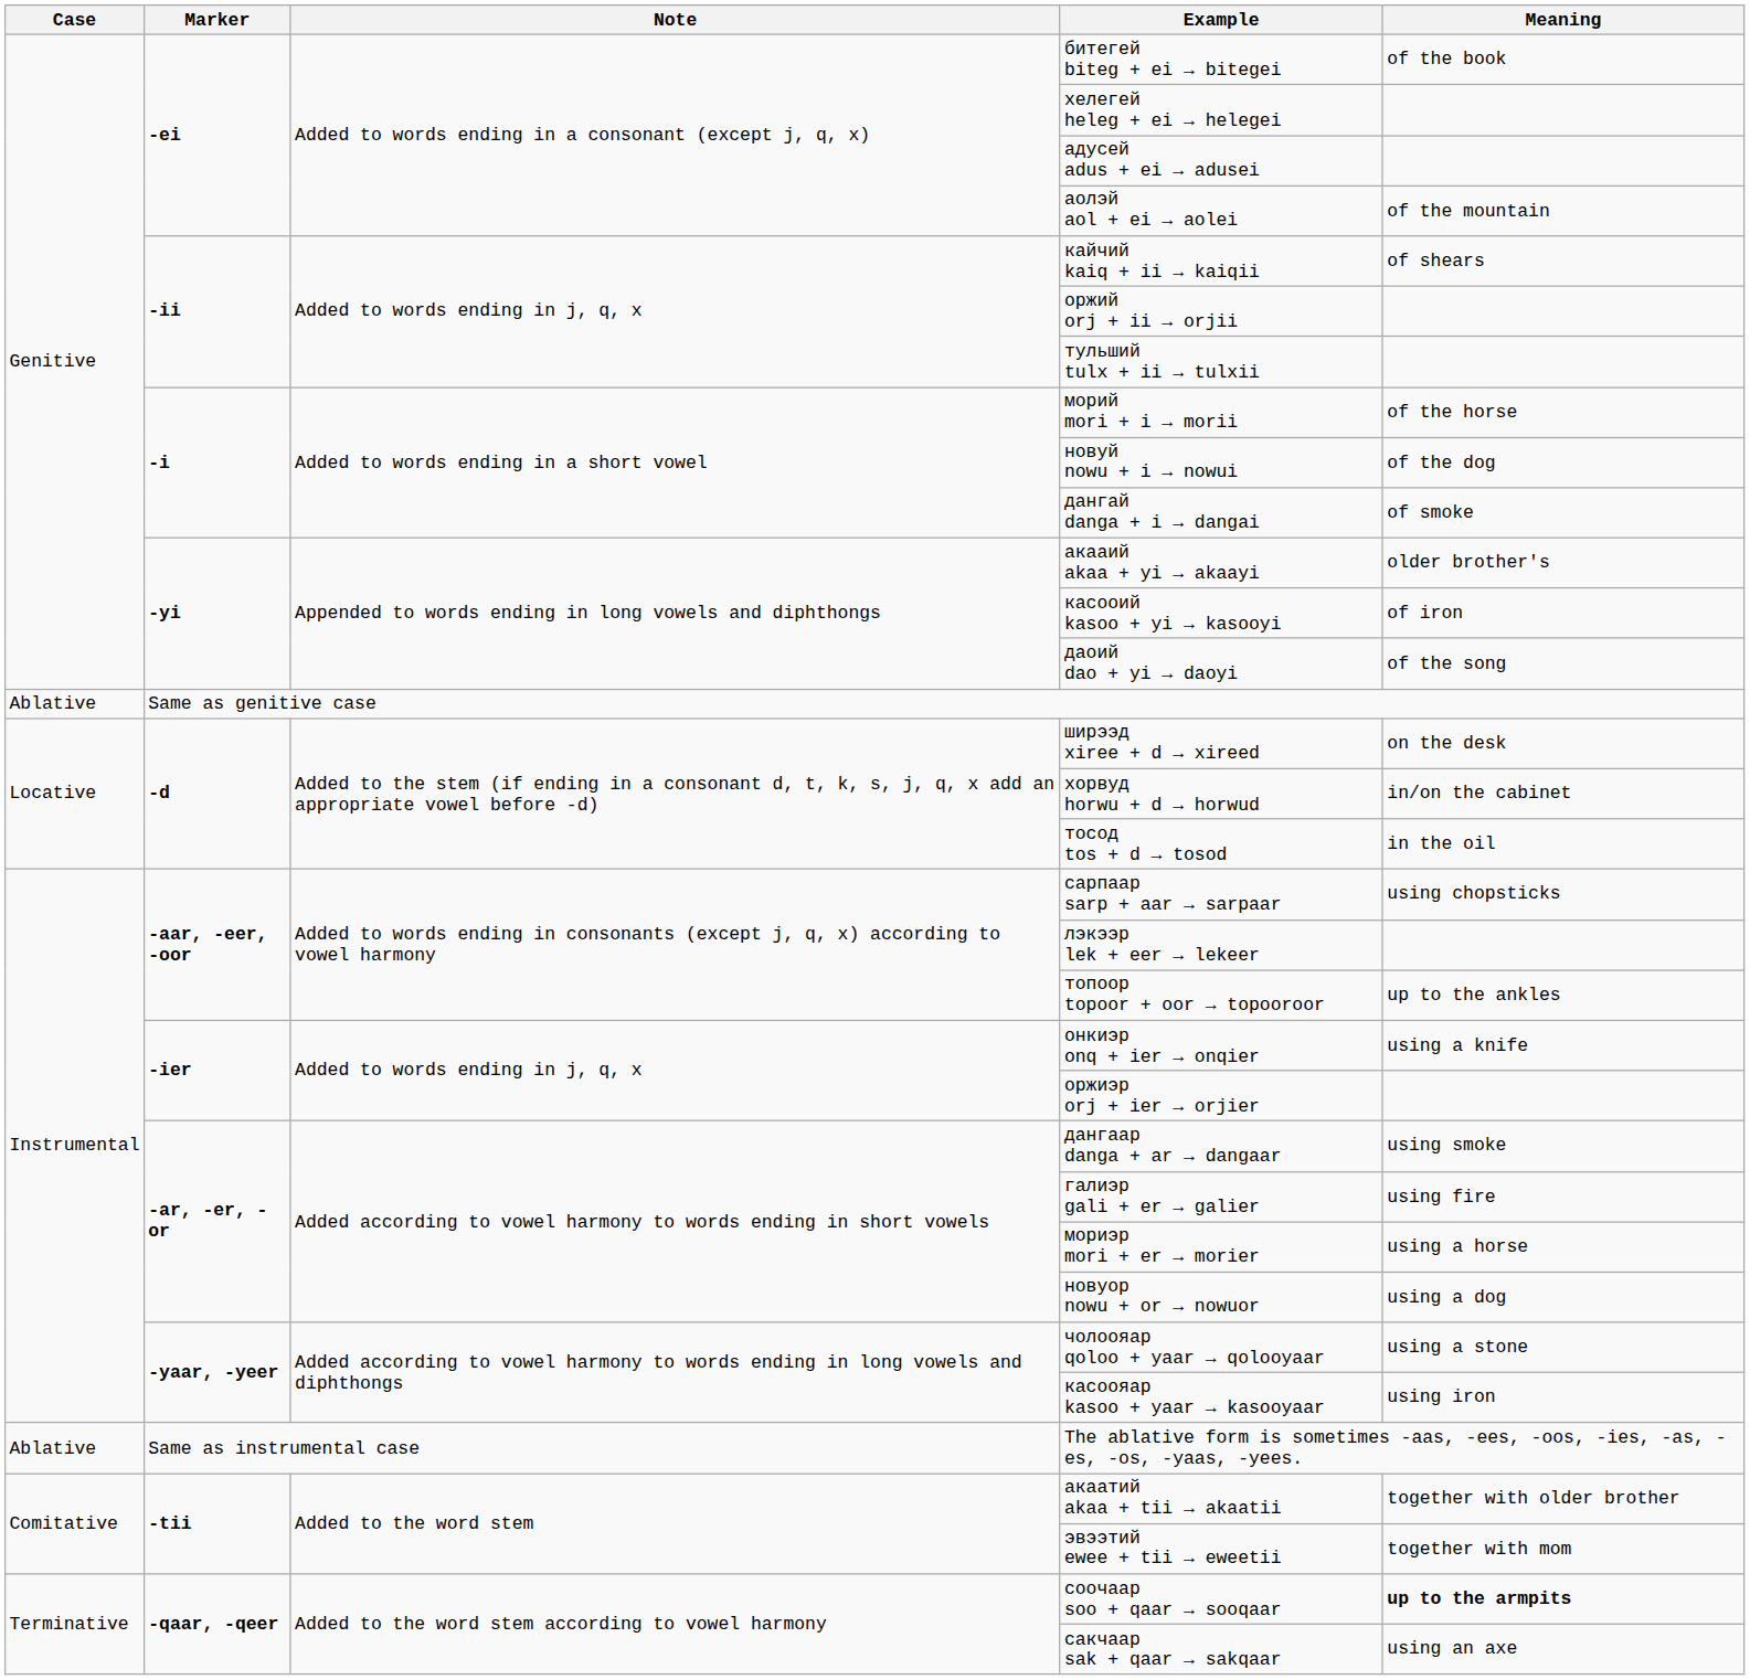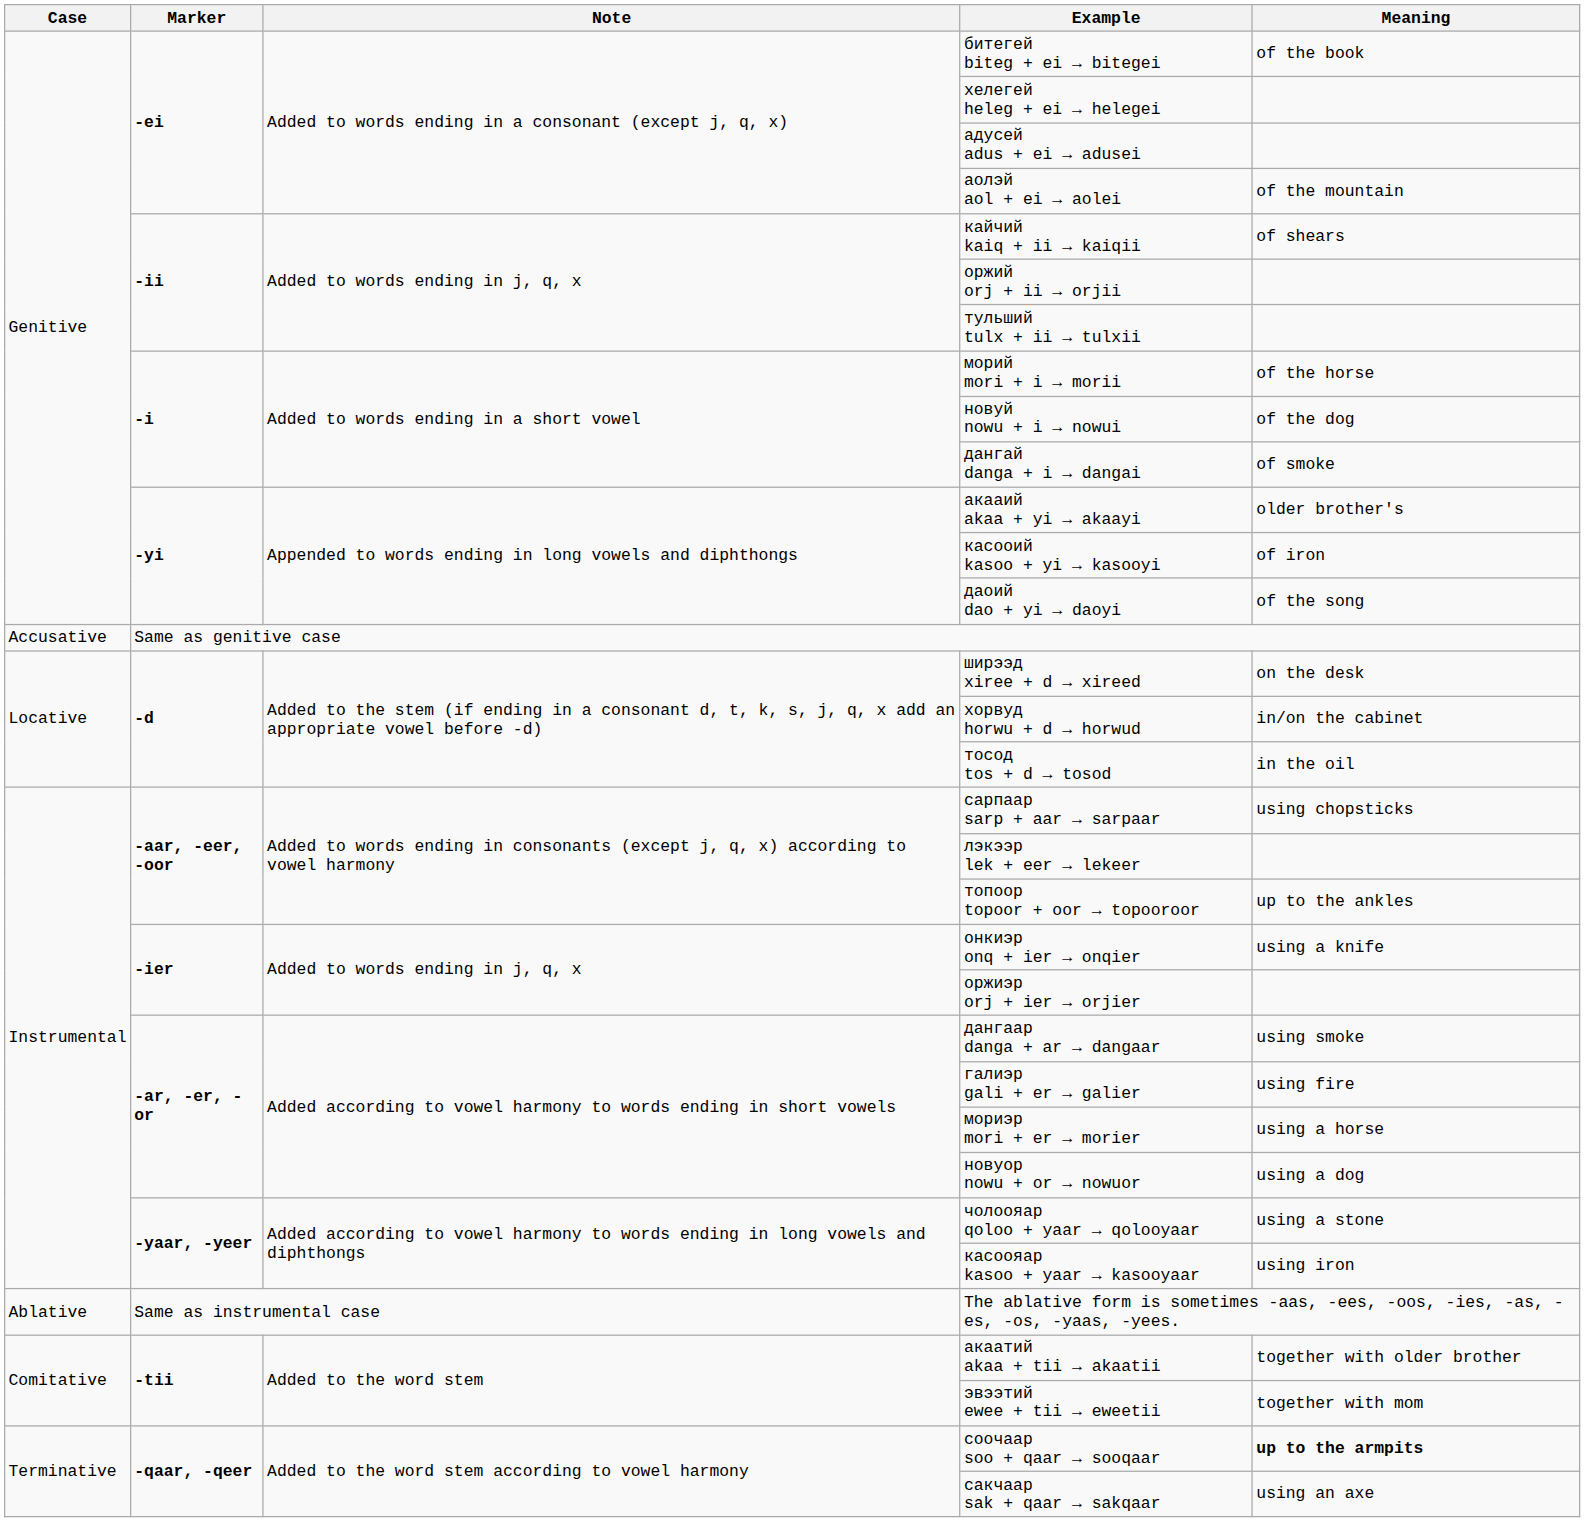 <table class="wikitable">
 <tr>
 <th>Case</th>
 <th>Marker</th>
 <th>Note</th>
 <th>Example</th>
 <th>Meaning</th>
 </tr>
 <tr>
 <td rowspan="13">Genitive</td>
 <td rowspan="4"><strong>-ei</strong></td>
 <td rowspan="4">Added to words ending in a consonant (except j, q, x)</td>
 <td>битегей<br>biteg + ei → bitegei</td>
 <td>of the book</td>
 </tr>
 <tr>
 <td>хелегей<br>heleg + ei → helegei</td>
 <td></td>
 </tr>
 <tr>
 <td>адусей<br>adus + ei → adusei</td>
 <td></td>
 </tr>
 <tr>
 <td>аолэй<br>aol + ei → aolei</td>
 <td>of the mountain</td>
 </tr>
 <tr>
 <td rowspan="3"><strong>-ii</strong></td>
 <td rowspan="3">Added to words ending in j, q, x</td>
 <td>кайчий<br>kaiq + ii → kaiqii</td>
 <td>of shears</td>
 </tr>
 <tr>
 <td>оржий<br>orj + ii → orjii</td>
 <td></td>
 </tr>
 <tr>
 <td>тульший<br>tulx + ii → tulxii</td>
 <td></td>
 </tr>
 <tr>
 <td rowspan="3"><strong>-i</strong></td>
 <td rowspan="3">Added to words ending in a short vowel</td>
 <td>морий<br>mori + i → morii</td>
 <td>of the horse</td>
 </tr>
 <tr>
 <td>новуй<br>nowu + i → nowui</td>
 <td>of the dog</td>
 </tr>
 <tr>
 <td>дангай<br>danga + i → dangai</td>
 <td>of smoke</td>
 </tr>
 <tr>
 <td rowspan="3"><strong>-yi</strong></td>
 <td rowspan="3">Appended to words ending in long vowels and diphthongs</td>
 <td>акааий<br>akaa + yi → akaayi</td>
 <td>older brother's</td>
 </tr>
 <tr>
 <td>касооий<br>kasoo + yi → kasooyi</td>
 <td>of iron</td>
 </tr>
 <tr>
 <td>даоий<br>dao + yi → daoyi</td>
 <td>of the song</td>
 </tr>
 <tr>
-<td>Ablative</td>
+<td>Accusative</td>
 <td colspan="4">Same as genitive case</td>
 </tr>
 <tr>
 <td rowspan="3">Locative</td>
 <td rowspan="3"><strong>-d</strong></td>
 <td rowspan="3">Added to the stem (if ending in a consonant d, t, k, s, j, q, x add an appropriate vowel before -d)</td>
 <td>ширээд<br>xiree + d → xireed</td>
 <td>on the desk</td>
 </tr>
 <tr>
 <td>хорвуд<br>horwu + d → horwud</td>
 <td>in/on the cabinet</td>
 </tr>
 <tr>
 <td>тосод<br>tos + d → tosod</td>
 <td>in the oil</td>
 </tr>
 <tr>
 <td rowspan="11">Instrumental</td>
 <td rowspan="3"><strong>-aar, -eer, -oor</strong></td>
 <td rowspan="3">Added to words ending in consonants (except j, q, x) according to vowel harmony</td>
 <td>сарпаар<br>sarp + aar → sarpaar</td>
 <td>using chopsticks</td>
 </tr>
 <tr>
 <td>лэкээр<br>lek + eer → lekeer</td>
 <td></td>
 </tr>
 <tr>
 <td>топоор<br>topoor + oor → topooroor</td>
 <td>up to the ankles</td>
 </tr>
 <tr>
 <td rowspan="2"><strong>-ier</strong></td>
 <td rowspan="2">Added to words ending in j, q, x</td>
 <td>онкиэр<br>onq + ier → onqier</td>
 <td>using a knife</td>
 </tr>
 <tr>
 <td>оржиэр<br>orj + ier → orjier</td>
 <td></td>
 </tr>
 <tr>
 <td rowspan="4"><strong>-ar, -er, -or</strong></td>
 <td rowspan="4">Added according to vowel harmony to words ending in short vowels</td>
 <td>дангаар<br>danga + ar → dangaar</td>
 <td>using smoke</td>
 </tr>
 <tr>
 <td>галиэр<br>gali + er → galier</td>
 <td>using fire</td>
 </tr>
 <tr>
 <td>мориэр<br>mori + er → morier</td>
 <td>using a horse</td>
 </tr>
 <tr>
 <td>новуор<br>nowu + or → nowuor</td>
 <td>using a dog</td>
 </tr>
 <tr>
 <td rowspan="2"><strong>-yaar, -yeer</strong></td>
 <td rowspan="2">Added according to vowel harmony to words ending in long vowels and diphthongs</td>
 <td>чолоояар<br>qoloo + yaar → qolooyaar</td>
 <td>using a stone</td>
 </tr>
 <tr>
 <td>касоояар<br>kasoo + yaar → kasooyaar</td>
 <td>using iron</td>
 </tr>
 <tr>
 <td>Ablative</td>
 <td colspan="2">Same as instrumental case</td>
 <td colspan="2">The ablative form is sometimes -aas, -ees, -oos, -ies, -as, -es, -os, -yaas, -yees.</td>
 </tr>
 <tr>
 <td rowspan="2">Comitative</td>
 <td rowspan="2"><strong>-tii</strong></td>
 <td rowspan="2">Added to the word stem</td>
 <td>акаатий<br>akaa + tii → akaatii</td>
 <td>together with older brother</td>
 </tr>
 <tr>
 <td>эвээтий<br>ewee + tii → eweetii</td>
 <td>together with mom</td>
 </tr>
 <tr>
 <td rowspan="2">Terminative</td>
 <td rowspan="2"><strong>-qaar, -qeer</strong></td>
 <td rowspan="2">Added to the word stem according to vowel harmony</td>
 <td>соочаар<br>soo + qaar → sooqaar</td>
 <td><strong>up to the armpits</strong></td>
 </tr>
 <tr>
 <td>сакчаар<br>sak + qaar → sakqaar</td>
 <td>using an axe</td>
 </tr>
 </table>
